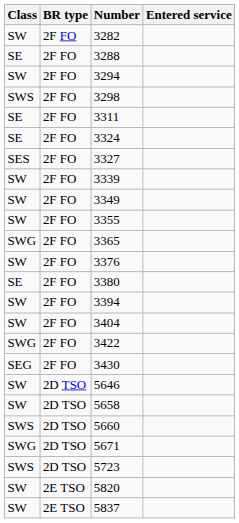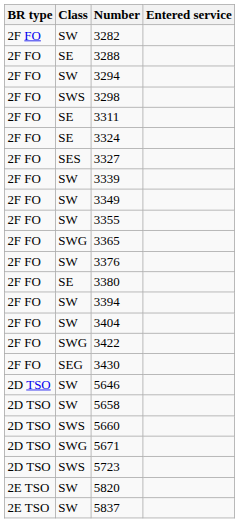 <table class="wikitable sortable">
 <tr>
+<th>BR type</th>
 <th>Class</th>
-<th>BR type</th>
 <th>Number</th>
 <th>Entered service</th>
 </tr>
 <tr>
+<td>2F <a href='#'>FO</a></td>
 <td>SW</td>
-<td>2F <a href='#'>FO</a></td>
 <td>3282</td>
 <td></td>
 </tr>
 <tr>
+<td>2F FO</td>
 <td>SE</td>
-<td>2F FO</td>
 <td>3288</td>
 <td></td>
 </tr>
 <tr>
+<td>2F FO</td>
 <td>SW</td>
-<td>2F FO</td>
 <td>3294</td>
 <td></td>
 </tr>
 <tr>
+<td>2F FO</td>
 <td>SWS</td>
-<td>2F FO</td>
 <td>3298</td>
 <td></td>
 </tr>
 <tr>
+<td>2F FO</td>
 <td>SE</td>
-<td>2F FO</td>
 <td>3311</td>
 <td></td>
 </tr>
 <tr>
+<td>2F FO</td>
 <td>SE</td>
-<td>2F FO</td>
 <td>3324</td>
 <td></td>
 </tr>
 <tr>
+<td>2F FO</td>
 <td>SES</td>
-<td>2F FO</td>
 <td>3327</td>
 <td></td>
 </tr>
 <tr>
+<td>2F FO</td>
 <td>SW</td>
-<td>2F FO</td>
 <td>3339</td>
 <td></td>
 </tr>
 <tr>
+<td>2F FO</td>
 <td>SW</td>
-<td>2F FO</td>
 <td>3349</td>
 <td></td>
 </tr>
 <tr>
+<td>2F FO</td>
 <td>SW</td>
-<td>2F FO</td>
 <td>3355</td>
 <td></td>
 </tr>
 <tr>
+<td>2F FO</td>
 <td>SWG</td>
-<td>2F FO</td>
 <td>3365</td>
 <td></td>
 </tr>
 <tr>
+<td>2F FO</td>
 <td>SW</td>
-<td>2F FO</td>
 <td>3376</td>
 <td></td>
 </tr>
 <tr>
+<td>2F FO</td>
 <td>SE</td>
-<td>2F FO</td>
 <td>3380</td>
 <td></td>
 </tr>
 <tr>
+<td>2F FO</td>
 <td>SW</td>
-<td>2F FO</td>
 <td>3394</td>
 <td></td>
 </tr>
 <tr>
+<td>2F FO</td>
 <td>SW</td>
-<td>2F FO</td>
 <td>3404</td>
 <td></td>
 </tr>
 <tr>
+<td>2F FO</td>
 <td>SWG</td>
-<td>2F FO</td>
 <td>3422</td>
 <td></td>
 </tr>
 <tr>
+<td>2F FO</td>
 <td>SEG</td>
-<td>2F FO</td>
 <td>3430</td>
 <td></td>
 </tr>
 <tr>
+<td>2D <a href='#'>TSO</a></td>
 <td>SW</td>
-<td>2D <a href='#'>TSO</a></td>
 <td>5646</td>
 <td></td>
 </tr>
 <tr>
+<td>2D TSO</td>
 <td>SW</td>
-<td>2D TSO</td>
 <td>5658</td>
 <td></td>
 </tr>
 <tr>
+<td>2D TSO</td>
 <td>SWS</td>
-<td>2D TSO</td>
 <td>5660</td>
 <td></td>
 </tr>
 <tr>
+<td>2D TSO</td>
 <td>SWG</td>
-<td>2D TSO</td>
 <td>5671</td>
 <td></td>
 </tr>
 <tr>
+<td>2D TSO</td>
 <td>SWS</td>
-<td>2D TSO</td>
 <td>5723</td>
 <td></td>
 </tr>
 <tr>
+<td>2E TSO</td>
 <td>SW</td>
-<td>2E TSO</td>
 <td>5820</td>
 <td></td>
 </tr>
 <tr>
+<td>2E TSO</td>
 <td>SW</td>
-<td>2E TSO</td>
 <td>5837</td>
 <td></td>
 </tr>
 </table>
